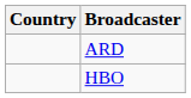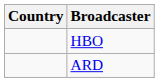 <table class="wikitable">
 <tr>
 <th align=center>Country</th>
 <th align=center>Broadcaster</th>
 </tr>
 <tr>
 <td></td>
-<td><a href='#'>ARD</a></td>
+<td><a href='#'>HBO</a></td>
 </tr>
 <tr>
 <td></td>
-<td><a href='#'>HBO</a></td>
+<td><a href='#'>ARD</a></td>
 </tr>
 </table>
